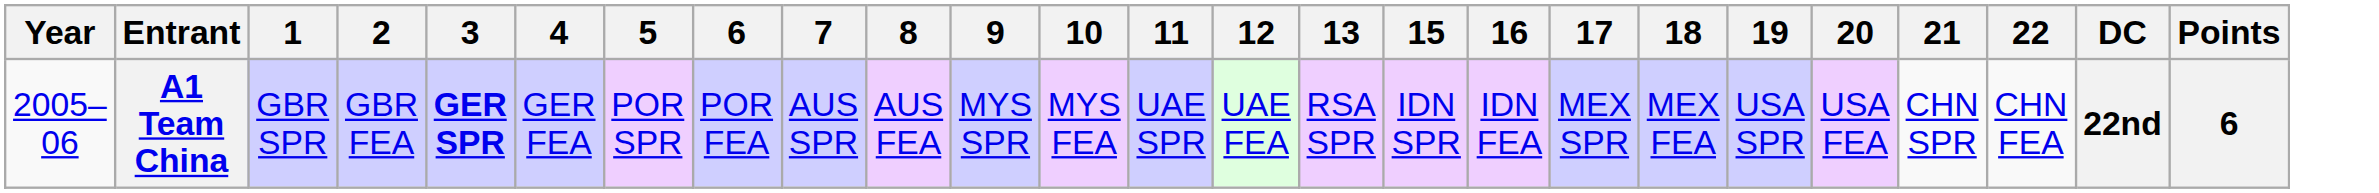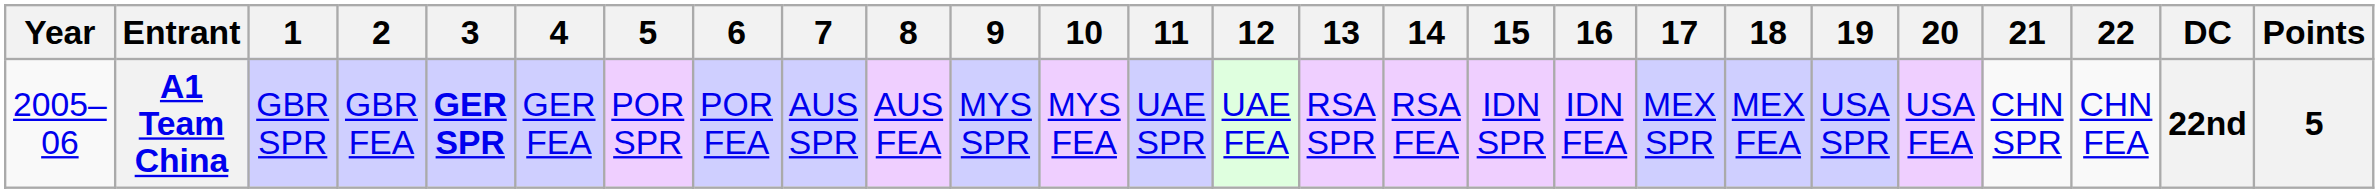 <table class="wikitable" style="text-align:center; font-size:90%">
 <tr>
 <th>Year</th>
 <th>Entrant</th>
 <th>1</th>
 <th>2</th>
 <th>3</th>
 <th>4</th>
 <th>5</th>
 <th>6</th>
 <th>7</th>
 <th>8</th>
 <th>9</th>
 <th>10</th>
 <th>11</th>
 <th>12</th>
 <th>13</th>
+<th>14</th>
 <th>15</th>
 <th>16</th>
 <th>17</th>
 <th>18</th>
 <th>19</th>
 <th>20</th>
 <th>21</th>
 <th>22</th>
 <th>DC</th>
 <th>Points</th>
 </tr>
 <tr>
 <td><a href='#'>2005–06</a></td>
 <th><a href='#'>A1 Team China</a></th>
 <td style="background:#CFCFFF;"><a href='#'>GBR<br>SPR</a><br></td>
 <td style="background:#CFCFFF;"><a href='#'>GBR<br>FEA</a> <br></td>
 <td style="background:#CFCFFF;"><strong><a href='#'>GER<br>SPR</a><br></strong></td>
 <td style="background:#CFCFFF;"><a href='#'>GER<br>FEA</a><br></td>
 <td style="background:#EFCFFF;"><a href='#'>POR<br>SPR</a><br></td>
 <td style="background:#CFCFFF;"><a href='#'>POR<br>FEA</a><br></td>
 <td style="background:#CFCFFF;"><a href='#'>AUS<br>SPR</a><br></td>
 <td style="background:#EFCFFF;"><a href='#'>AUS<br>FEA</a><br></td>
 <td style="background:#CFCFFF;"><a href='#'>MYS<br>SPR</a><br></td>
 <td style="background:#EFCFFF;"><a href='#'>MYS<br>FEA</a><br></td>
 <td style="background:#CFCFFF;"><a href='#'>UAE<br>SPR</a><br></td>
 <td style="background:#DFFFDF;"><a href='#'>UAE<br>FEA</a><br></td>
 <td style="background:#EFCFFF;"><a href='#'>RSA<br>SPR</a><br></td>
+<td style="background:#EFCFFF;"><a href='#'>RSA<br>FEA</a><br></td>
 <td style="background:#EFCFFF;"><a href='#'>IDN<br>SPR</a><br></td>
 <td style="background:#EFCFFF;"><a href='#'>IDN<br>FEA</a><br></td>
 <td style="background:#CFCFFF;"><a href='#'>MEX<br>SPR</a><br></td>
 <td style="background:#CFCFFF;"><a href='#'>MEX<br>FEA</a><br></td>
 <td style="background:#CFCFFF;"><a href='#'>USA<br>SPR</a><br></td>
 <td style="background:#EFCFFF;"><a href='#'>USA<br>FEA</a><br></td>
 <td><a href='#'>CHN<br>SPR</a></td>
 <td><a href='#'>CHN<br>FEA</a></td>
 <th>22nd</th>
-<th>6</th>
+<th>5</th>
 </tr>
 </table>
